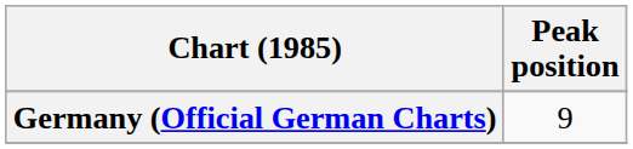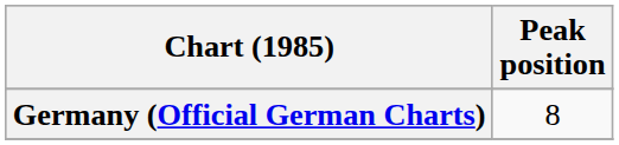 <table class="wikitable sortable plainrowheaders" style="text-align:center;">
 <tr>
 <th scope="col">Chart (1985)</th>
 <th scope="col">Peak<br>position</th>
 </tr>
 <tr>
 </tr>
 <tr>
 <th scope="row">Germany (<a href='#'>Official German Charts</a>)</th>
-<td>9</td>
+<td>8</td>
 </tr>
 <tr>
 </tr>
 <tr>
 </tr>
 <tr>
 </tr>
 <tr>
 </tr>
 </table>
